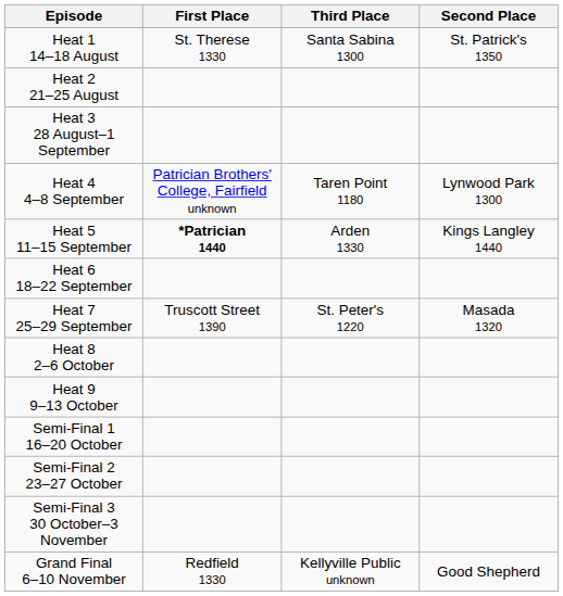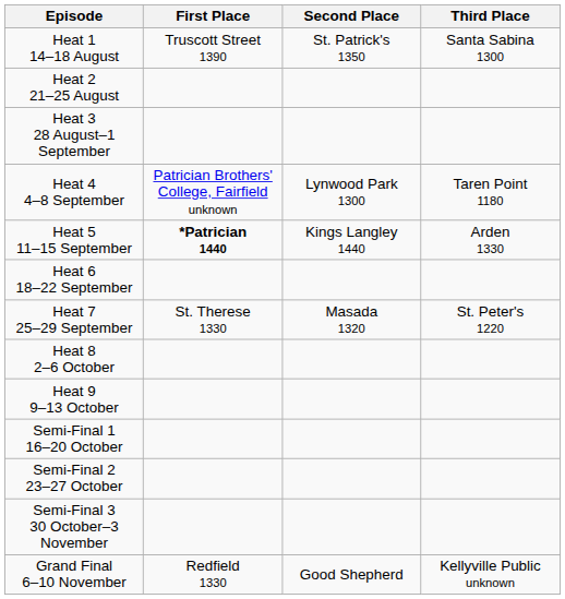 <table class="wikitable">
 <tr>
 <th width=144>Episode</th>
 <th width=144>First Place</th>
+<th width=144>Second Place</th>
 <th width=144>Third Place</th>
-<th width=144>Second Place</th>
 </tr>
 <tr>
 <td align=center>Heat 1<br>14–18 August</td>
-<td align=center>St. Therese<br><small>1330</small></td>
+<td align=center>Truscott Street<br><small>1390</small></td>
+<td align=center>St. Patrick's<br><small>1350</small></td>
 <td align=center>Santa Sabina<br><small>1300</small></td>
-<td align=center>St. Patrick's<br><small>1350</small></td>
 </tr>
 <tr>
 <td align=center>Heat 2<br>21–25 August</td>
 <td></td>
 <td></td>
 <td></td>
 </tr>
 <tr>
 <td align=center>Heat 3<br>28 August–1 September</td>
 <td></td>
 <td></td>
 <td></td>
 </tr>
 <tr>
 <td align=center>Heat 4<br>4–8 September</td>
 <td align=center><a href='#'>Patrician Brothers' College, Fairfield</a><br><small>unknown</small></td>
+<td align=center>Lynwood Park<br><small>1300</small></td>
 <td align=center>Taren Point<br><small>1180</small></td>
-<td align=center>Lynwood Park<br><small>1300</small></td>
 </tr>
 <tr>
 <td align=center>Heat 5<br>11–15 September</td>
 <td align=center><strong>*Patrician<br><small>1440</small></strong></td>
+<td align=center>Kings Langley<br><small>1440</small></td>
 <td align=center>Arden<br><small>1330</small></td>
-<td align=center>Kings Langley<br><small>1440</small></td>
 </tr>
 <tr>
 <td align=center>Heat 6<br>18–22 September</td>
 <td></td>
 <td></td>
 <td></td>
 </tr>
 <tr>
 <td align=center>Heat 7<br>25–29 September</td>
-<td align=center>Truscott Street<br><small>1390</small></td>
+<td align=center>St. Therese<br><small>1330</small></td>
+<td align=center>Masada<br><small>1320</small></td>
 <td align=center>St. Peter's<br><small>1220</small></td>
-<td align=center>Masada<br><small>1320</small></td>
 </tr>
 <tr>
 <td align=center>Heat 8<br>2–6 October</td>
 <td></td>
 <td></td>
 <td></td>
 </tr>
 <tr>
 <td align=center>Heat 9<br>9–13 October</td>
 <td></td>
 <td></td>
 <td></td>
 </tr>
 <tr>
 <td align=center>Semi-Final 1<br>16–20 October</td>
 <td></td>
 <td></td>
 <td></td>
 </tr>
 <tr>
 <td align=center>Semi-Final 2<br>23–27 October</td>
 <td></td>
 <td></td>
 <td></td>
 </tr>
 <tr>
 <td align=center>Semi-Final 3<br>30 October–3 November</td>
 <td></td>
 <td></td>
 <td></td>
 </tr>
 <tr>
 <td align=center>Grand Final<br>6–10 November</td>
 <td align=center>Redfield<br><small>1330</small></td>
+<td align=center>Good Shepherd<small></small></td>
 <td align=center>Kellyville Public<br><small>unknown</small></td>
-<td align=center>Good Shepherd<small></small></td>
 </tr>
 </table>
